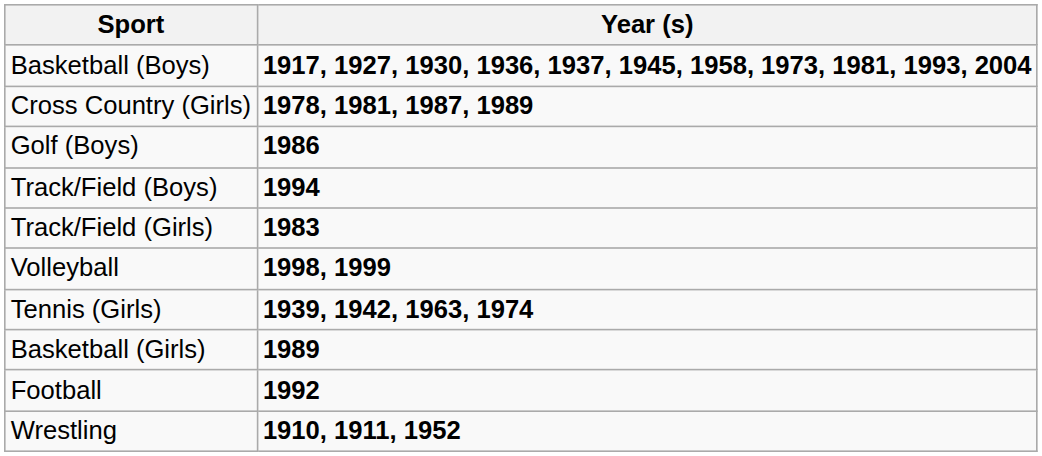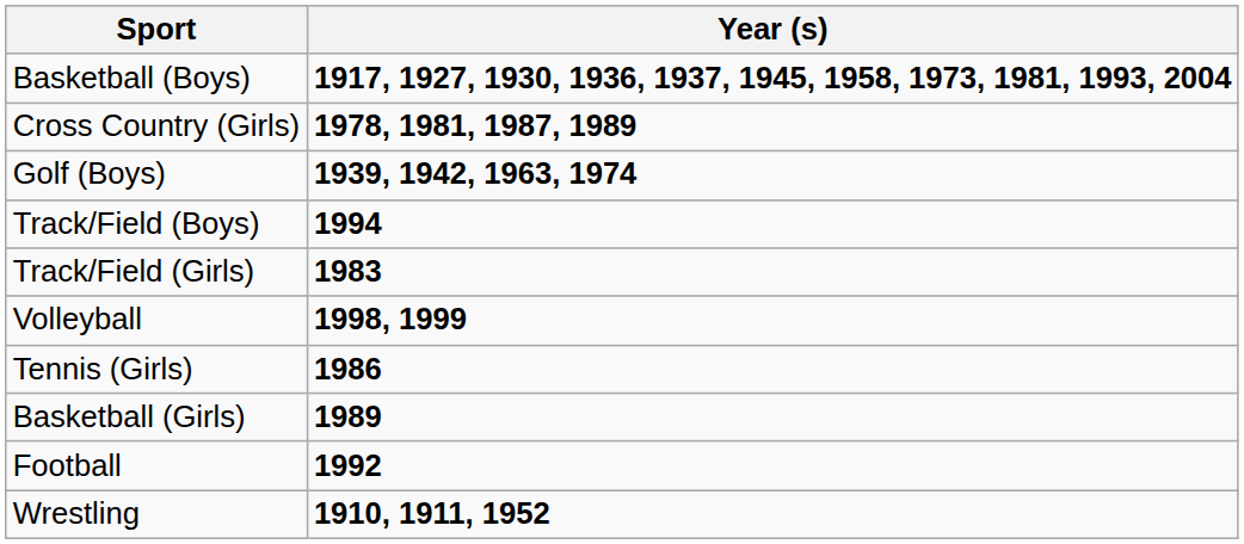 <table class="wikitable">
 <tr>
 <th>Sport</th>
 <th>Year (s)</th>
 </tr>
 <tr>
 <td>Basketball (Boys)</td>
 <td><strong>1917, 1927, 1930, 1936, 1937, 1945, 1958, 1973, 1981, 1993, 2004</strong></td>
 </tr>
 <tr>
 <td>Cross Country (Girls)</td>
 <td><strong>1978, 1981, 1987, 1989</strong></td>
 </tr>
 <tr>
 <td>Golf (Boys)</td>
-<td><strong>1986</strong></td>
+<td><strong>1939, 1942, 1963, 1974</strong></td>
 </tr>
 <tr>
 <td>Track/Field (Boys)</td>
 <td><strong>1994</strong></td>
 </tr>
 <tr>
 <td>Track/Field (Girls)</td>
 <td><strong>1983</strong></td>
 </tr>
 <tr>
 <td>Volleyball</td>
 <td><strong>1998, 1999</strong></td>
 </tr>
 <tr>
 <td>Tennis (Girls)</td>
-<td><strong>1939, 1942, 1963, 1974</strong></td>
+<td><strong>1986</strong></td>
 </tr>
 <tr>
 <td>Basketball (Girls)</td>
 <td><strong>1989</strong></td>
 </tr>
 <tr>
 <td>Football</td>
 <td><strong>1992</strong></td>
 </tr>
 <tr>
 <td>Wrestling</td>
 <td><strong>1910, 1911, 1952</strong></td>
 </tr>
 </table>
